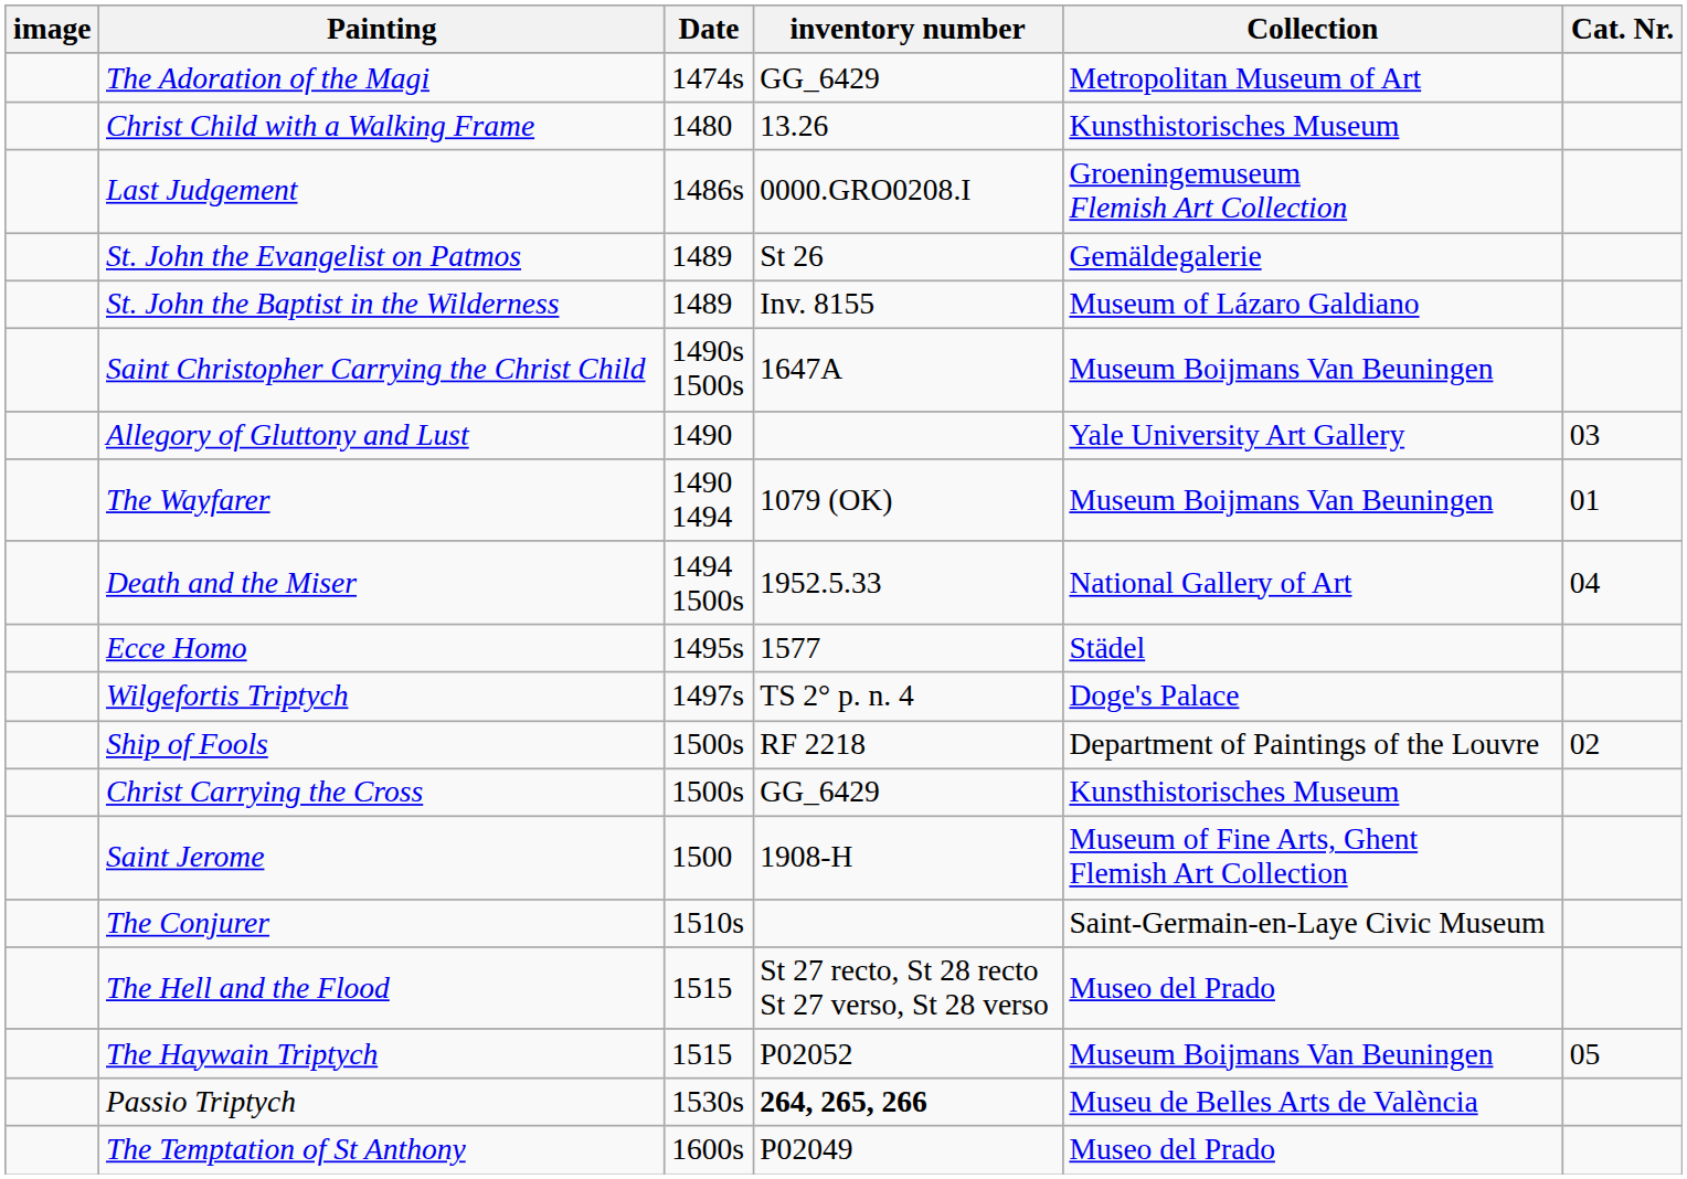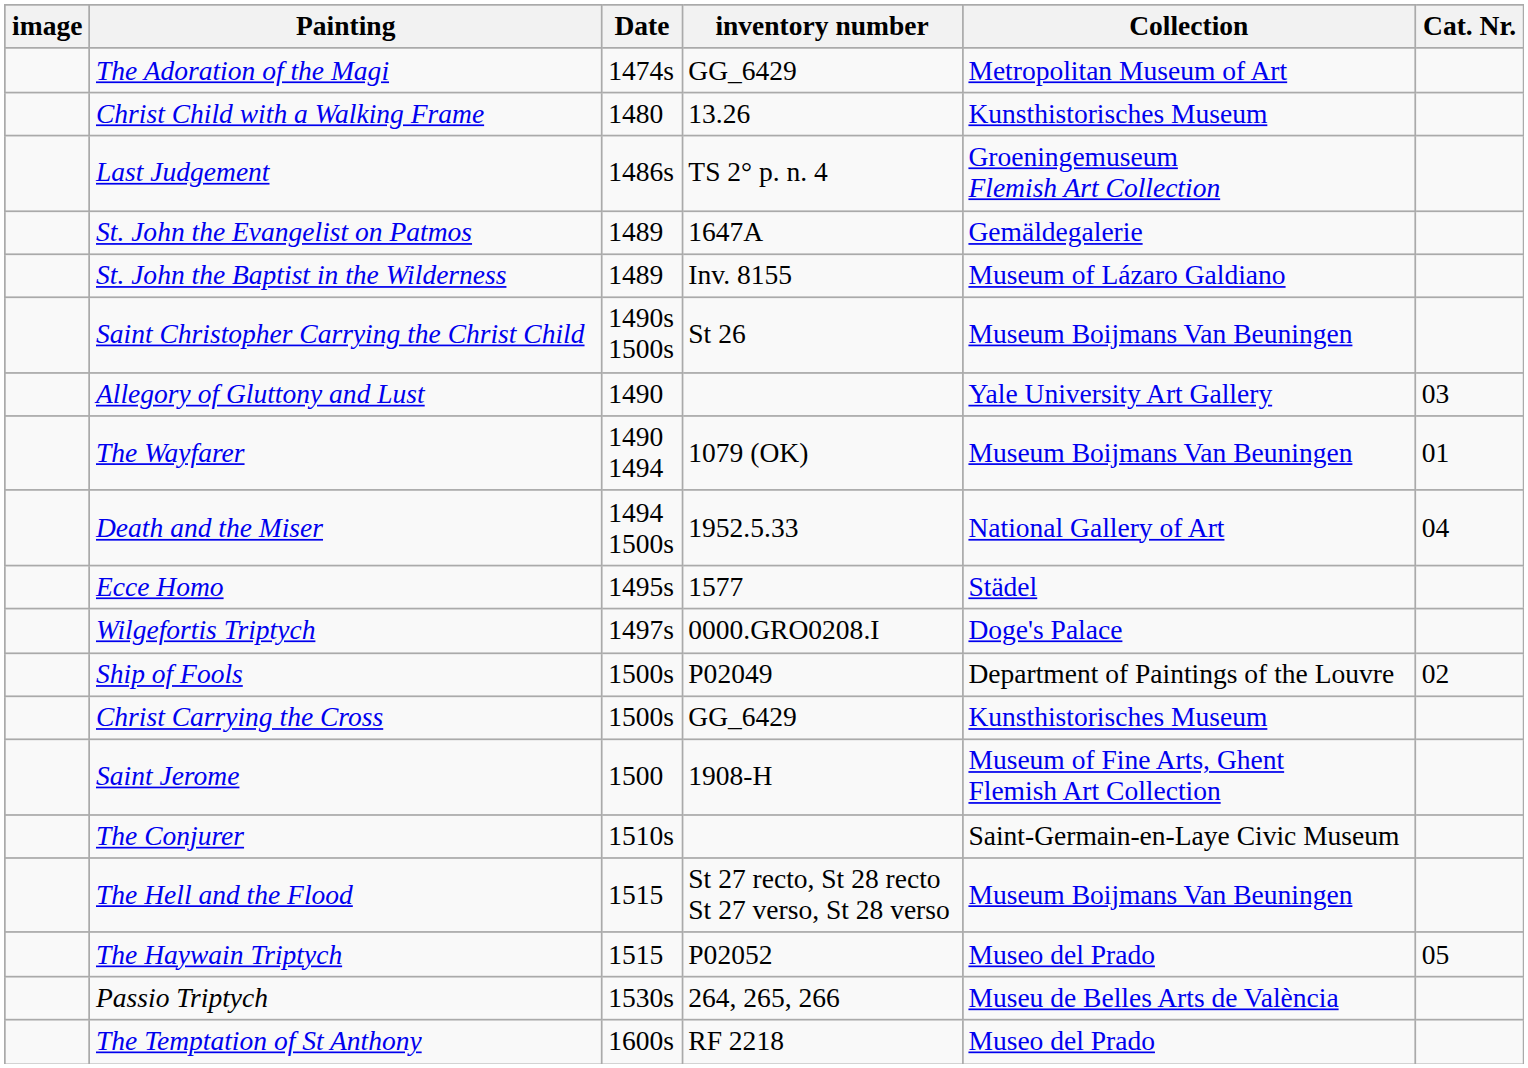 <table class='wikitable sortable' style='width:100%'>
 <tr>
 <th>image</th>
 <th>Painting</th>
 <th>Date</th>
 <th>inventory number</th>
 <th>Collection</th>
 <th>Cat. Nr.</th>
 </tr>
 <tr>
 <td></td>
 <td><em><a href='#'>The Adoration of the Magi</a></em></td>
 <td>1474s</td>
 <td>GG_6429</td>
 <td><a href='#'>Metropolitan Museum of Art</a></td>
 <td></td>
 </tr>
 <tr>
 <td></td>
 <td><em><a href='#'>Christ Child with a Walking Frame</a></em></td>
 <td>1480</td>
 <td>13.26</td>
 <td><a href='#'>Kunsthistorisches Museum</a></td>
 <td></td>
 </tr>
 <tr>
 <td></td>
 <td><em><a href='#'>Last Judgement</a></em></td>
 <td>1486s</td>
-<td>0000.GRO0208.I</td>
+<td>TS 2° p. n. 4</td>
 <td><a href='#'>Groeningemuseum</a><br><em><a href='#'>Flemish Art Collection</a></em></td>
 <td></td>
 </tr>
 <tr>
 <td></td>
 <td><em><a href='#'>St. John the Evangelist on Patmos</a></em></td>
 <td>1489</td>
-<td>St 26</td>
+<td>1647A</td>
 <td><a href='#'>Gemäldegalerie</a></td>
 <td></td>
 </tr>
 <tr>
 <td></td>
 <td><em><a href='#'>St. John the Baptist in the Wilderness</a></em></td>
 <td>1489</td>
 <td>Inv. 8155</td>
 <td><a href='#'>Museum of Lázaro Galdiano</a></td>
 <td></td>
 </tr>
 <tr>
 <td></td>
 <td><em><a href='#'>Saint Christopher Carrying the Christ Child</a></em></td>
 <td>1490s<br>1500s</td>
-<td>1647A</td>
+<td>St 26</td>
 <td><a href='#'>Museum Boijmans Van Beuningen</a></td>
 <td></td>
 </tr>
 <tr>
 <td></td>
 <td><em><a href='#'>Allegory of Gluttony and Lust</a></em></td>
 <td>1490</td>
 <td></td>
 <td><a href='#'>Yale University Art Gallery</a></td>
 <td>03</td>
 </tr>
 <tr>
 <td></td>
 <td><em><a href='#'>The Wayfarer</a></em></td>
 <td>1490<br>1494</td>
 <td>1079 (OK)</td>
 <td><a href='#'>Museum Boijmans Van Beuningen</a></td>
 <td>01</td>
 </tr>
 <tr>
 <td></td>
 <td><em><a href='#'>Death and the Miser</a></em></td>
 <td>1494<br>1500s</td>
 <td>1952.5.33</td>
 <td><a href='#'>National Gallery of Art</a></td>
 <td>04</td>
 </tr>
 <tr>
 <td></td>
 <td><em><a href='#'>Ecce Homo</a></em></td>
 <td>1495s</td>
 <td>1577</td>
 <td><a href='#'>Städel</a></td>
 </tr>
 <tr>
 <td></td>
 <td><em><a href='#'>Wilgefortis Triptych</a></em></td>
 <td>1497s</td>
-<td>TS 2° p. n. 4</td>
+<td>0000.GRO0208.I</td>
 <td><a href='#'>Doge's Palace</a></td>
 <td></td>
 </tr>
 <tr>
 <td></td>
 <td><em><a href='#'>Ship of Fools</a></em></td>
 <td>1500s</td>
-<td>RF 2218</td>
+<td>P02049</td>
 <td>Department of Paintings of the Louvre</td>
 <td>02</td>
 </tr>
 <tr>
 <td></td>
 <td><em><a href='#'>Christ Carrying the Cross</a></em></td>
 <td>1500s</td>
 <td>GG_6429</td>
 <td><a href='#'>Kunsthistorisches Museum</a></td>
 <td></td>
 </tr>
 <tr>
 <td></td>
 <td><em><a href='#'>Saint Jerome</a></em></td>
 <td>1500</td>
 <td>1908-H</td>
 <td><a href='#'>Museum of Fine Arts, Ghent</a><br><a href='#'>Flemish Art Collection</a></td>
 <td></td>
 </tr>
 <tr>
 <td></td>
 <td><em><a href='#'>The Conjurer</a></em></td>
 <td>1510s</td>
 <td></td>
 <td>Saint-Germain-en-Laye Civic Museum</td>
 <td></td>
 </tr>
 <tr>
 <td></td>
 <td><em><a href='#'>The Hell and the Flood</a></em></td>
 <td>1515</td>
 <td>St 27 recto, St 28 recto<br>St 27 verso, St 28 verso</td>
-<td><a href='#'>Museo del Prado</a></td>
+<td><a href='#'>Museum Boijmans Van Beuningen</a></td>
 <td></td>
 </tr>
 <tr>
 <td></td>
 <td><em><a href='#'>The Haywain Triptych</a></em></td>
 <td>1515</td>
 <td>P02052</td>
-<td><a href='#'>Museum Boijmans Van Beuningen</a></td>
+<td><a href='#'>Museo del Prado</a></td>
 <td>05</td>
 </tr>
 <tr>
 <td></td>
 <td><em>Passio Triptych</em></td>
 <td>1530s</td>
-<td><strong>264, 265, 266</strong></td>
+<td>264, 265, 266</td>
 <td><a href='#'>Museu de Belles Arts de València</a></td>
 <td></td>
 </tr>
 <tr>
 <td></td>
 <td><em><a href='#'>The Temptation of St Anthony</a></em></td>
 <td>1600s</td>
-<td>P02049</td>
+<td>RF 2218</td>
 <td><a href='#'>Museo del Prado</a></td>
 <td></td>
 </tr>
 </table>
